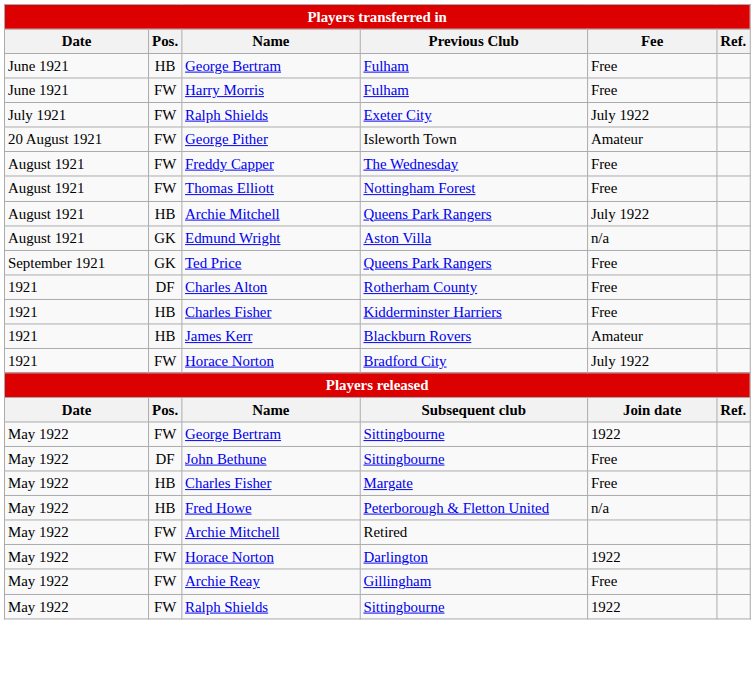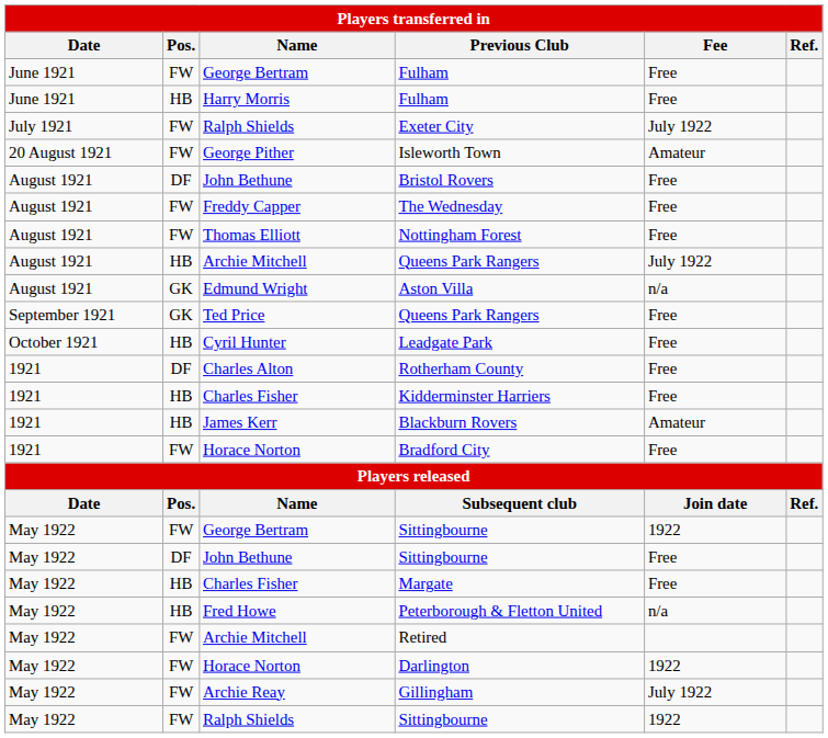 <table style="font-size:95%;" class="wikitable">
 <tr>
 <th style="background:#d00; color:white; text-align:center;" colspan="6">Players transferred in</th>
 </tr>
 <tr>
 <th style="width:140px;">Date</th>
 <th style="width:25px;">Pos.</th>
 <th style="width:175px;">Name</th>
 <th style="width:225px;">Previous Club</th>
 <th style="width:125px;">Fee</th>
 <th style="width:25px;">Ref.</th>
 </tr>
 <tr>
 <td>June 1921</td>
-<td style="text-align:center;">HB</td>
+<td style="text-align:center;">FW</td>
 <td> <a href='#'>George Bertram</a></td>
 <td> <a href='#'>Fulham</a></td>
 <td>Free</td>
 <td></td>
 </tr>
 <tr>
 <td>June 1921</td>
-<td style="text-align:center;">FW</td>
+<td style="text-align:center;">HB</td>
 <td> <a href='#'>Harry Morris</a></td>
 <td> <a href='#'>Fulham</a></td>
 <td>Free</td>
 <td></td>
 </tr>
 <tr>
 <td>July 1921</td>
 <td style="text-align:center;">FW</td>
 <td> <a href='#'>Ralph Shields</a></td>
 <td> <a href='#'>Exeter City</a></td>
 <td>July 1922</td>
 <td></td>
 </tr>
 <tr>
 <td>20 August 1921</td>
 <td style="text-align:center;">FW</td>
 <td> <a href='#'>George Pither</a></td>
 <td> Isleworth Town</td>
 <td>Amateur</td>
+<td></td>
+</tr>
+<tr>
+<td>August 1921</td>
+<td style="text-align:center;">DF</td>
+<td> <a href='#'>John Bethune</a></td>
+<td> <a href='#'>Bristol Rovers</a></td>
+<td>Free</td>
 <td></td>
 </tr>
 <tr>
 <td>August 1921</td>
 <td style="text-align:center;">FW</td>
 <td> <a href='#'>Freddy Capper</a></td>
 <td> <a href='#'>The Wednesday</a></td>
 <td>Free</td>
 <td></td>
 </tr>
 <tr>
 <td>August 1921</td>
 <td style="text-align:center;">FW</td>
 <td> <a href='#'>Thomas Elliott</a></td>
 <td> <a href='#'>Nottingham Forest</a></td>
 <td>Free</td>
 <td></td>
 </tr>
 <tr>
 <td>August 1921</td>
 <td style="text-align:center;">HB</td>
 <td> <a href='#'>Archie Mitchell</a></td>
 <td> <a href='#'>Queens Park Rangers</a></td>
 <td>July 1922</td>
 <td></td>
 </tr>
 <tr>
 <td>August 1921</td>
 <td style="text-align:center;">GK</td>
 <td> <a href='#'>Edmund Wright</a></td>
 <td> <a href='#'>Aston Villa</a></td>
 <td>n/a</td>
 <td></td>
 </tr>
 <tr>
 <td>September 1921</td>
 <td style="text-align:center;">GK</td>
 <td> <a href='#'>Ted Price</a></td>
 <td> <a href='#'>Queens Park Rangers</a></td>
 <td>Free</td>
 <td></td>
 </tr>
 <tr>
+<td>October 1921</td>
+<td style="text-align:center;">HB</td>
+<td> <a href='#'>Cyril Hunter</a></td>
+<td> <a href='#'>Leadgate Park</a></td>
+<td>Free</td>
+<td></td>
+</tr>
+<tr>
 <td>1921</td>
 <td style="text-align:center;">DF</td>
 <td> <a href='#'>Charles Alton</a></td>
 <td> <a href='#'>Rotherham County</a></td>
 <td>Free</td>
 <td></td>
 </tr>
 <tr>
 <td>1921</td>
 <td style="text-align:center;">HB</td>
 <td> <a href='#'>Charles Fisher</a></td>
 <td> <a href='#'>Kidderminster Harriers</a></td>
 <td>Free</td>
 <td></td>
 </tr>
 <tr>
 <td>1921</td>
 <td style="text-align:center;">HB</td>
 <td> <a href='#'>James Kerr</a></td>
 <td> <a href='#'>Blackburn Rovers</a></td>
 <td>Amateur</td>
 <td></td>
 </tr>
 <tr>
 <td>1921</td>
 <td style="text-align:center;">FW</td>
 <td> <a href='#'>Horace Norton</a></td>
 <td> <a href='#'>Bradford City</a></td>
-<td>July 1922</td>
+<td>Free</td>
 <td></td>
 </tr>
 <tr>
 <th style="background:#d00; color:white; text-align:center;" colspan="6">Players released</th>
 </tr>
 <tr>
 <th>Date</th>
 <th>Pos.</th>
 <th>Name</th>
 <th>Subsequent club</th>
 <th>Join date</th>
 <th>Ref.</th>
 </tr>
 <tr>
 <td>May 1922</td>
 <td style="text-align:center;">FW</td>
 <td> <a href='#'>George Bertram</a></td>
 <td> <a href='#'>Sittingbourne</a></td>
 <td>1922</td>
 <td></td>
 </tr>
 <tr>
 <td>May 1922</td>
 <td style="text-align:center;">DF</td>
 <td> <a href='#'>John Bethune</a></td>
 <td> <a href='#'>Sittingbourne</a></td>
 <td>Free</td>
 <td></td>
 </tr>
 <tr>
 <td>May 1922</td>
 <td style="text-align:center;">HB</td>
 <td> <a href='#'>Charles Fisher</a></td>
 <td> <a href='#'>Margate</a></td>
 <td>Free</td>
 <td></td>
 </tr>
 <tr>
 <td>May 1922</td>
 <td style="text-align:center;">HB</td>
 <td> <a href='#'>Fred Howe</a></td>
 <td> <a href='#'>Peterborough & Fletton United</a></td>
 <td>n/a</td>
 <td></td>
 </tr>
 <tr>
 <td>May 1922</td>
 <td style="text-align:center;">FW</td>
 <td> <a href='#'>Archie Mitchell</a></td>
 <td>Retired</td>
 <td></td>
 <td></td>
 </tr>
 <tr>
 <td>May 1922</td>
 <td style="text-align:center;">FW</td>
 <td> <a href='#'>Horace Norton</a></td>
 <td> <a href='#'>Darlington</a></td>
 <td>1922</td>
 <td></td>
 </tr>
 <tr>
 <td>May 1922</td>
 <td style="text-align:center;">FW</td>
 <td> <a href='#'>Archie Reay</a></td>
 <td> <a href='#'>Gillingham</a></td>
-<td>Free</td>
+<td>July 1922</td>
 <td></td>
 </tr>
 <tr>
 <td>May 1922</td>
 <td style="text-align:center;">FW</td>
 <td> <a href='#'>Ralph Shields</a></td>
 <td> <a href='#'>Sittingbourne</a></td>
 <td>1922</td>
 <td></td>
 </tr>
 </table>
